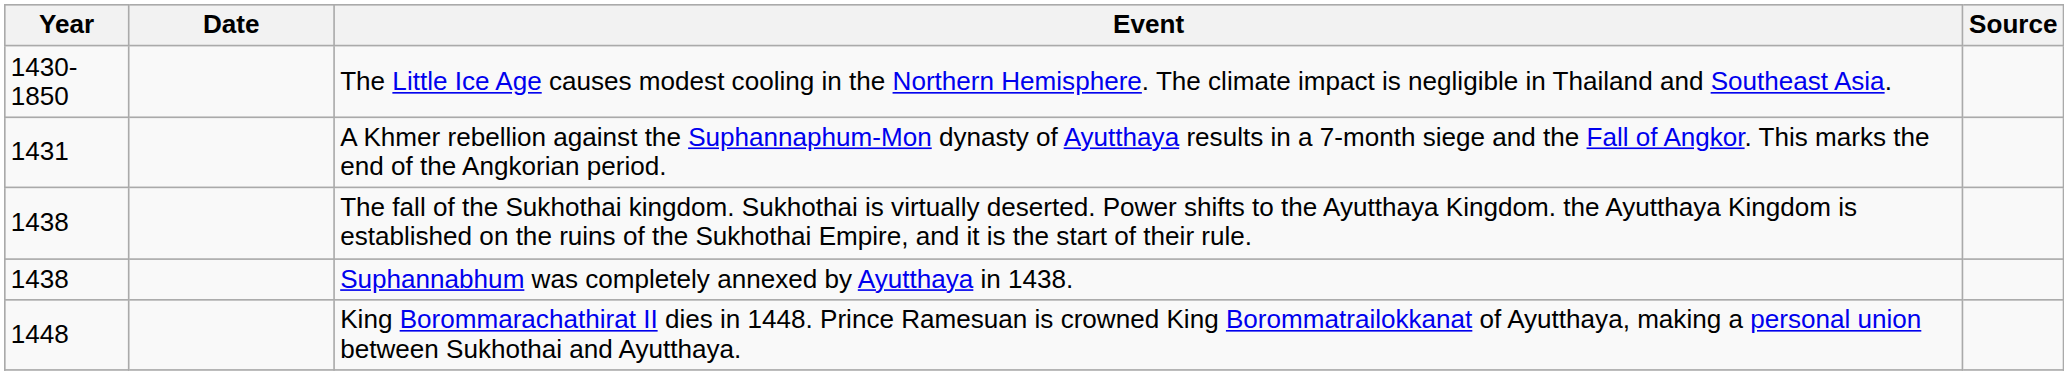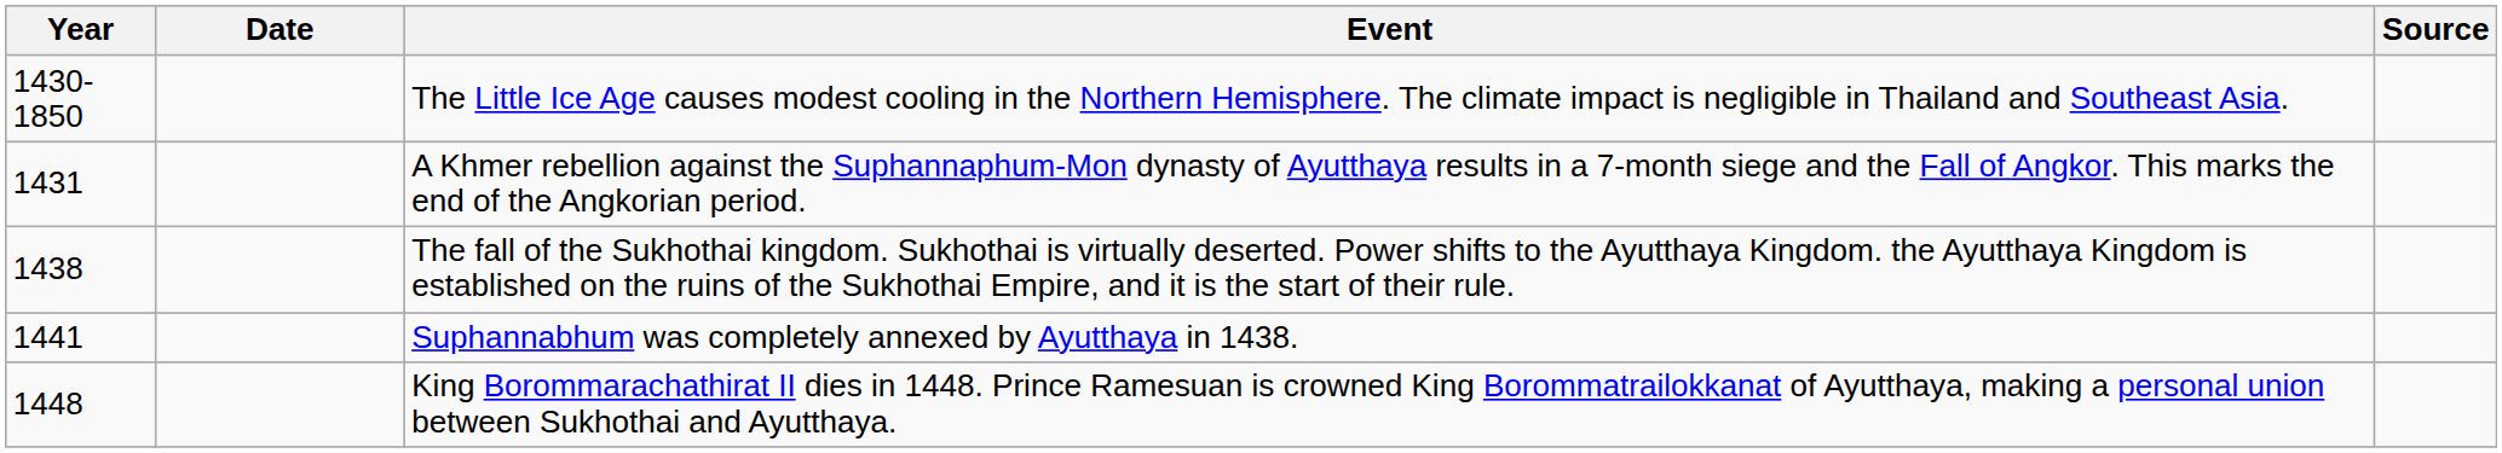 <table class="wikitable" width="100%">
 <tr>
 <th style="width:6%">Year</th>
 <th style="width:10%">Date</th>
 <th>Event</th>
 <th>Source</th>
 </tr>
 <tr>
 <td>1430-1850</td>
 <td></td>
 <td>The <a href='#'>Little Ice Age</a> causes modest cooling in the <a href='#'>Northern Hemisphere</a>. The climate impact is negligible in Thailand and <a href='#'>Southeast Asia</a>.</td>
 <td></td>
 </tr>
 <tr>
 <td>1431</td>
 <td></td>
 <td>A Khmer rebellion against the <a href='#'>Suphannaphum-Mon</a> dynasty of <a href='#'>Ayutthaya</a> results in a 7-month siege and the <a href='#'>Fall of Angkor</a>. This marks the end of the Angkorian period.</td>
 <td></td>
 </tr>
 <tr>
 <td>1438</td>
 <td></td>
 <td>The fall of the Sukhothai kingdom. Sukhothai is virtually deserted. Power shifts to the Ayutthaya Kingdom. the Ayutthaya Kingdom is established on the ruins of the Sukhothai Empire, and it is the start of their rule.</td>
 <td></td>
 </tr>
 <tr>
-<td>1438</td>
+<td>1441</td>
 <td></td>
 <td><a href='#'>Suphannabhum</a> was completely annexed by <a href='#'>Ayutthaya</a> in 1438.</td>
 <td></td>
 </tr>
 <tr>
 <td>1448</td>
 <td></td>
 <td>King <a href='#'>Borommarachathirat II</a> dies in 1448. Prince Ramesuan is crowned King <a href='#'>Borommatrailokkanat</a> of Ayutthaya, making a <a href='#'>personal union</a> between Sukhothai and Ayutthaya.</td>
 <td></td>
 </tr>
 </table>
